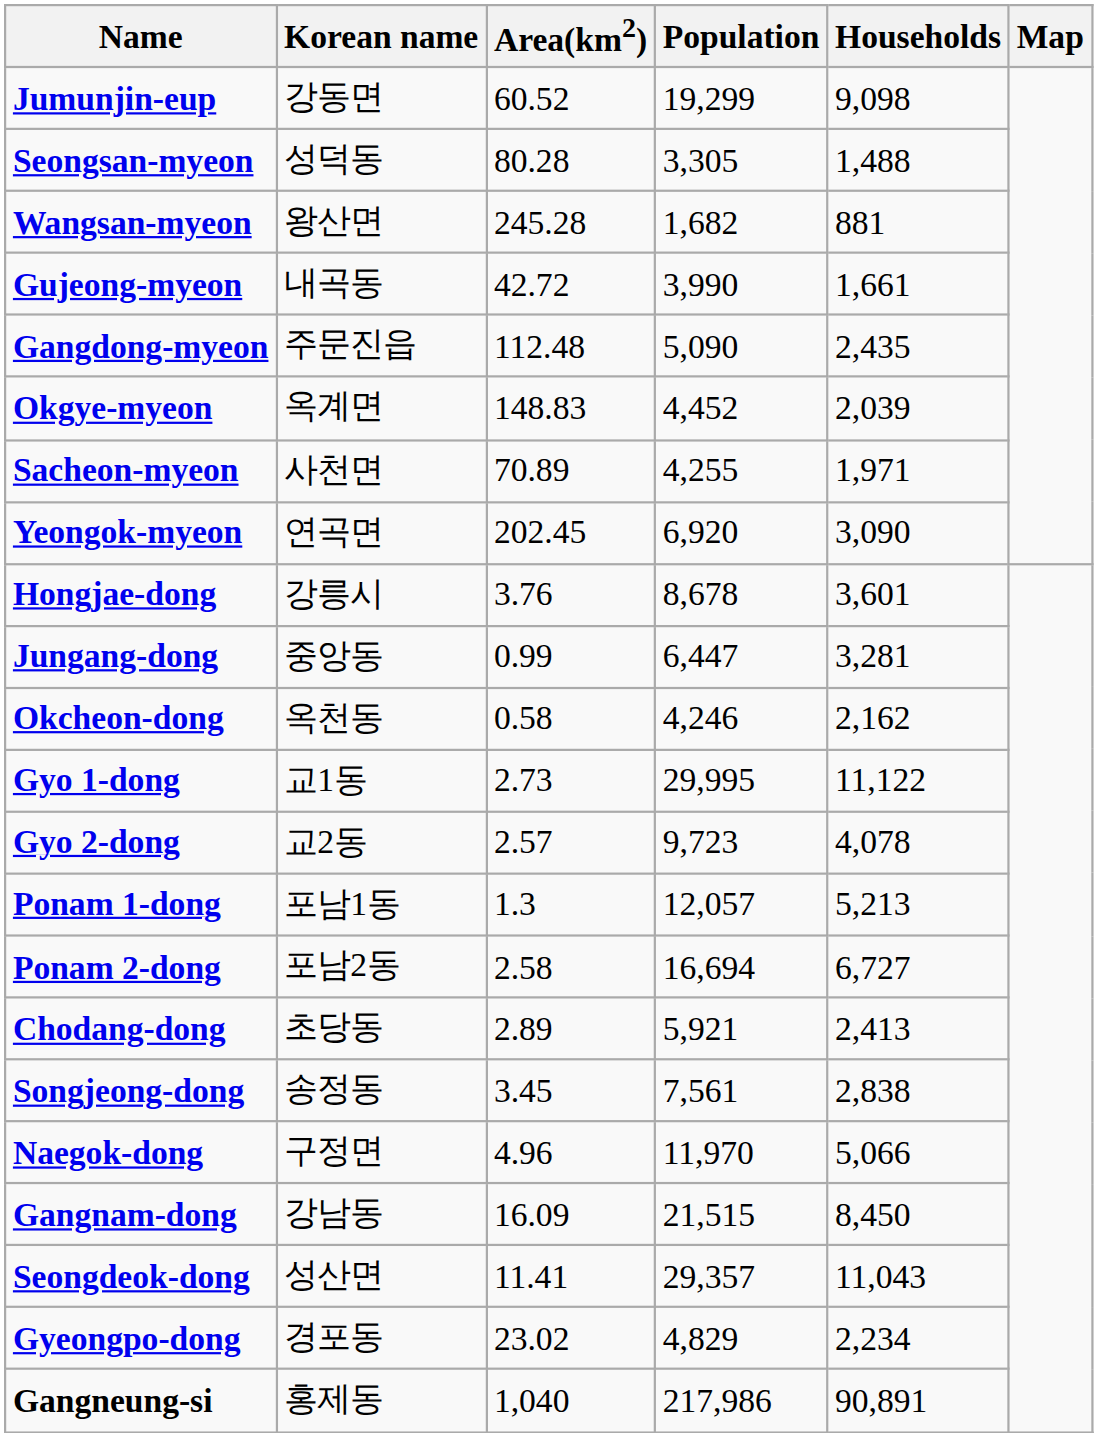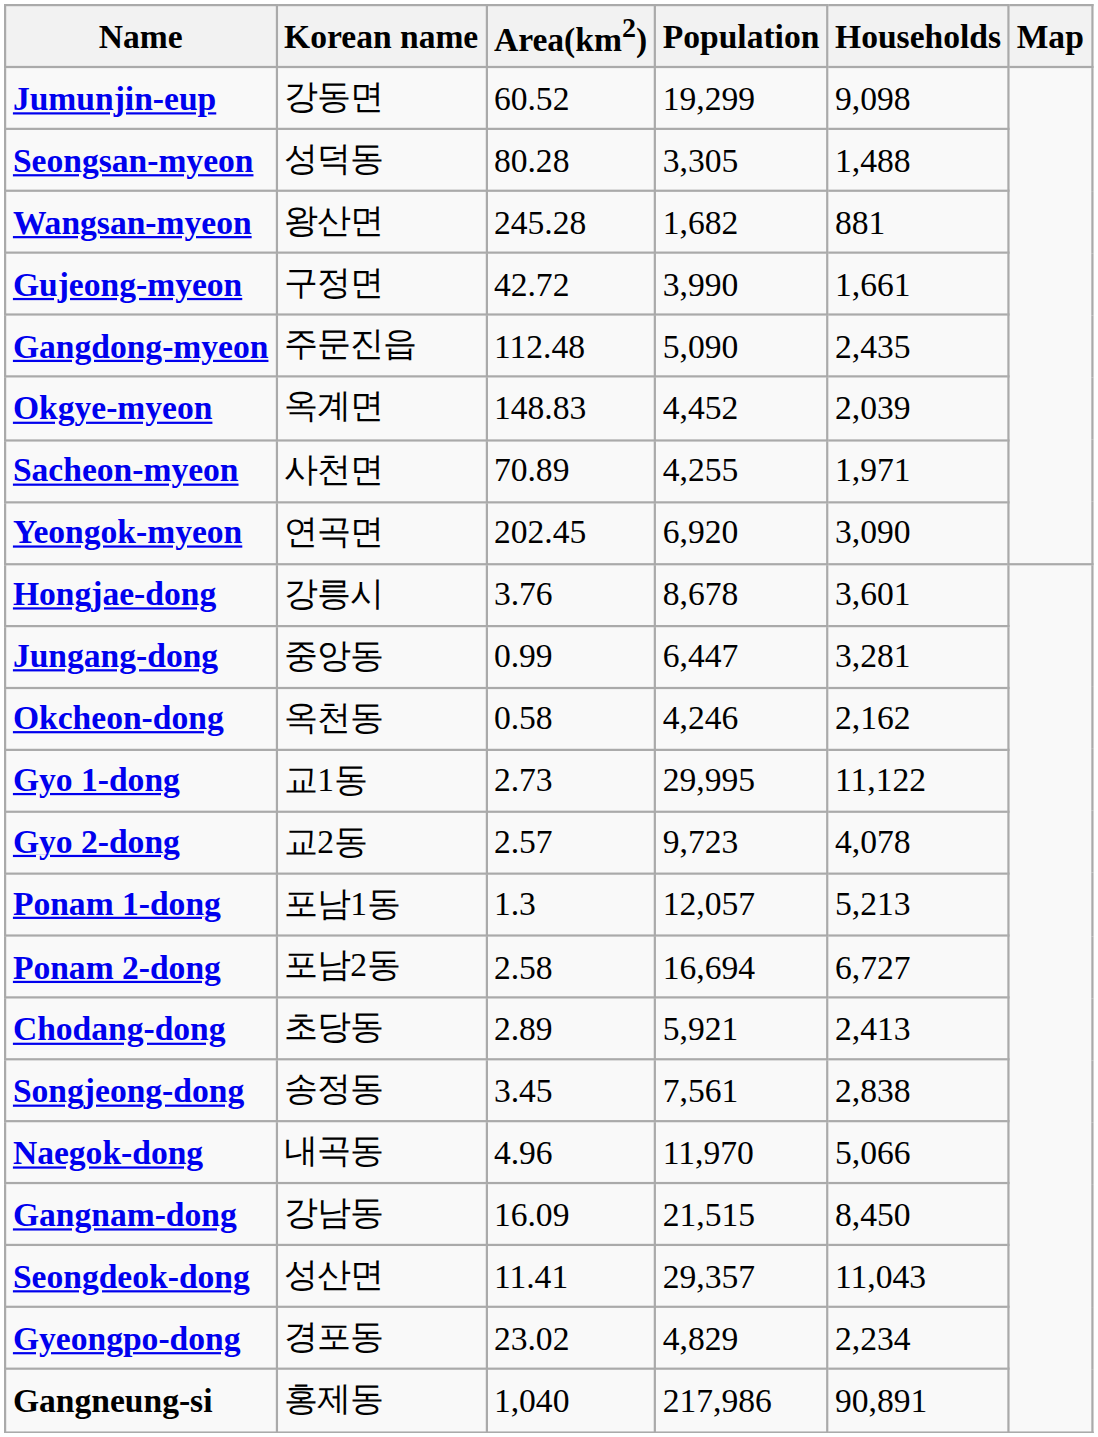 <table class="wikitable"  style="font-size:95%;" align=center>
 <tr>
 <th>Name</th>
 <th>Korean name</th>
 <th>Area(km<sup>2</sup>)</th>
 <th>Population</th>
 <th>Households</th>
 <th>Map</th>
 </tr>
 <tr>
 <td><strong><a href='#'>Jumunjin-eup</a></strong></td>
 <td>강동면</td>
 <td>60.52</td>
 <td>19,299</td>
 <td>9,098</td>
 <td rowspan=8 valign=top></td>
 </tr>
 <tr>
 <td><strong><a href='#'>Seongsan-myeon</a></strong></td>
 <td>성덕동</td>
 <td>80.28</td>
 <td>3,305</td>
 <td>1,488</td>
 </tr>
 <tr>
 <td><strong><a href='#'>Wangsan-myeon</a></strong></td>
 <td>왕산면</td>
 <td>245.28</td>
 <td>1,682</td>
 <td>881</td>
 </tr>
 <tr>
 <td><strong><a href='#'>Gujeong-myeon</a></strong></td>
-<td>내곡동</td>
+<td>구정면</td>
 <td>42.72</td>
 <td>3,990</td>
 <td>1,661</td>
 </tr>
 <tr>
 <td><strong><a href='#'>Gangdong-myeon</a></strong></td>
 <td>주문진읍</td>
 <td>112.48</td>
 <td>5,090</td>
 <td>2,435</td>
 </tr>
 <tr>
 <td><strong><a href='#'>Okgye-myeon</a></strong></td>
 <td>옥계면</td>
 <td>148.83</td>
 <td>4,452</td>
 <td>2,039</td>
 </tr>
 <tr>
 <td><strong><a href='#'>Sacheon-myeon</a></strong></td>
 <td>사천면</td>
 <td>70.89</td>
 <td>4,255</td>
 <td>1,971</td>
 </tr>
 <tr>
 <td><strong><a href='#'>Yeongok-myeon</a></strong></td>
 <td>연곡면</td>
 <td>202.45</td>
 <td>6,920</td>
 <td>3,090</td>
 </tr>
 <tr>
 <td><strong><a href='#'>Hongjae-dong</a></strong></td>
 <td>강릉시</td>
 <td>3.76</td>
 <td>8,678</td>
 <td>3,601</td>
 <td rowspan=14 valign=top></td>
 </tr>
 <tr>
 <td><strong><a href='#'>Jungang-dong</a></strong></td>
 <td>중앙동</td>
 <td>0.99</td>
 <td>6,447</td>
 <td>3,281</td>
 </tr>
 <tr>
 <td><strong><a href='#'>Okcheon-dong</a></strong></td>
 <td>옥천동</td>
 <td>0.58</td>
 <td>4,246</td>
 <td>2,162</td>
 </tr>
 <tr>
 <td><strong><a href='#'>Gyo 1-dong</a></strong></td>
 <td>교1동</td>
 <td>2.73</td>
 <td>29,995</td>
 <td>11,122</td>
 </tr>
 <tr>
 <td><strong><a href='#'>Gyo 2-dong</a></strong></td>
 <td>교2동</td>
 <td>2.57</td>
 <td>9,723</td>
 <td>4,078</td>
 </tr>
 <tr>
 <td><strong><a href='#'>Ponam 1-dong</a></strong></td>
 <td>포남1동</td>
 <td>1.3</td>
 <td>12,057</td>
 <td>5,213</td>
 </tr>
 <tr>
 <td><strong><a href='#'>Ponam 2-dong</a></strong></td>
 <td>포남2동</td>
 <td>2.58</td>
 <td>16,694</td>
 <td>6,727</td>
 </tr>
 <tr>
 <td><strong><a href='#'>Chodang-dong</a></strong></td>
 <td>초당동</td>
 <td>2.89</td>
 <td>5,921</td>
 <td>2,413</td>
 </tr>
 <tr>
 <td><strong><a href='#'>Songjeong-dong</a></strong></td>
 <td>송정동</td>
 <td>3.45</td>
 <td>7,561</td>
 <td>2,838</td>
 </tr>
 <tr>
 <td><strong><a href='#'>Naegok-dong</a></strong></td>
-<td>구정면</td>
+<td>내곡동</td>
 <td>4.96</td>
 <td>11,970</td>
 <td>5,066</td>
 </tr>
 <tr>
 <td><strong><a href='#'>Gangnam-dong</a></strong></td>
 <td>강남동</td>
 <td>16.09</td>
 <td>21,515</td>
 <td>8,450</td>
 </tr>
 <tr>
 <td><strong><a href='#'>Seongdeok-dong</a></strong></td>
 <td>성산면</td>
 <td>11.41</td>
 <td>29,357</td>
 <td>11,043</td>
 </tr>
 <tr>
 <td><strong><a href='#'>Gyeongpo-dong</a></strong></td>
 <td>경포동</td>
 <td>23.02</td>
 <td>4,829</td>
 <td>2,234</td>
 </tr>
 <tr>
 <td><strong>Gangneung-si</strong></td>
 <td>홍제동</td>
 <td>1,040</td>
 <td>217,986</td>
 <td>90,891</td>
 </tr>
 <tr>
 </tr>
 </table>
